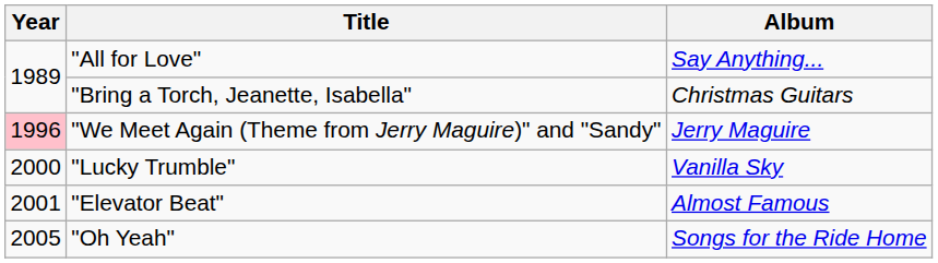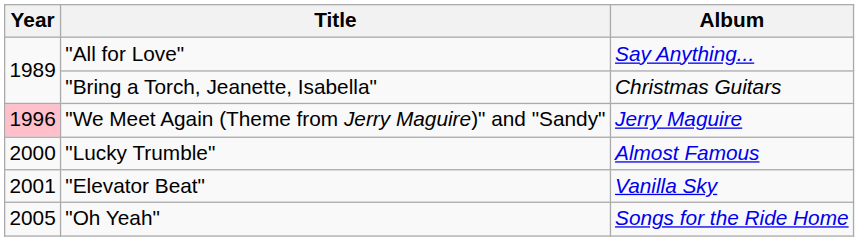 <table class="wikitable">
 <tr>
 <th>Year</th>
 <th>Title</th>
 <th>Album</th>
 </tr>
 <tr>
 <td rowspan="2">1989</td>
 <td>"All for Love"</td>
 <td><em><a href='#'>Say Anything...</a></em></td>
 </tr>
 <tr>
 <td>"Bring a Torch, Jeanette, Isabella"</td>
 <td><em>Christmas Guitars</em></td>
 </tr>
 <tr>
 <td style="background: pink;">1996</td>
 <td>"We Meet Again (Theme from <em>Jerry Maguire</em>)" and "Sandy"</td>
 <td><em><a href='#'>Jerry Maguire</a></em></td>
 </tr>
 <tr>
 <td>2000</td>
 <td>"Lucky Trumble"</td>
-<td><em><a href='#'>Vanilla Sky</a></em></td>
+<td><em><a href='#'>Almost Famous</a></em></td>
 </tr>
 <tr>
 <td>2001</td>
 <td>"Elevator Beat"</td>
-<td><em><a href='#'>Almost Famous</a></em></td>
+<td><em><a href='#'>Vanilla Sky</a></em></td>
 </tr>
 <tr>
 <td>2005</td>
 <td>"Oh Yeah"</td>
 <td><em><a href='#'>Songs for the Ride Home</a></em></td>
 </tr>
 </table>
